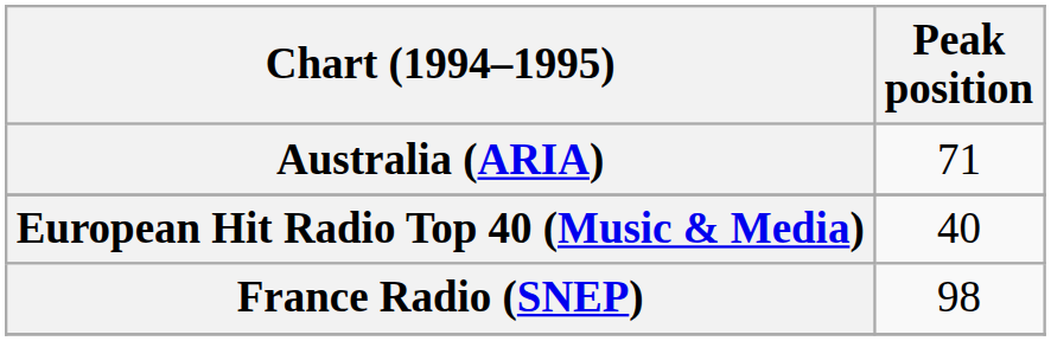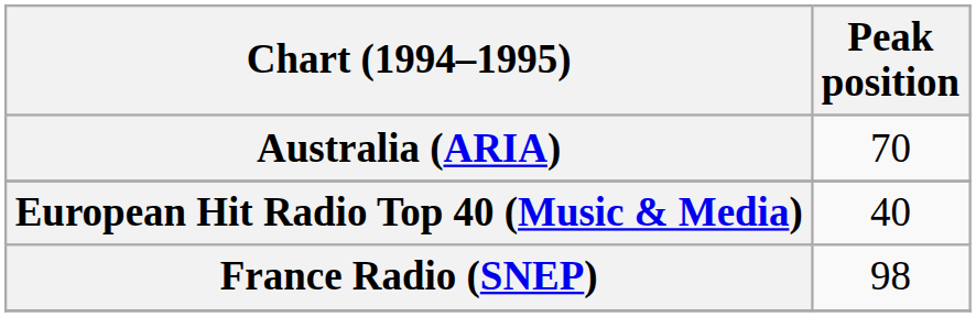 <table class="wikitable sortable plainrowheaders" style="text-align:center">
 <tr>
 <th>Chart (1994–1995)</th>
 <th>Peak<br>position</th>
 </tr>
 <tr>
 <th scope="row">Australia (<a href='#'>ARIA</a>)</th>
-<td>71</td>
+<td>70</td>
 </tr>
 <tr>
 </tr>
 <tr>
 <th scope="row">European Hit Radio Top 40 (<a href='#'>Music & Media</a>)</th>
 <td>40</td>
 </tr>
 <tr>
 <th scope="row">France Radio (<a href='#'>SNEP</a>)</th>
 <td align="center">98</td>
 </tr>
 <tr>
 </tr>
 <tr>
 </tr>
 <tr>
 </tr>
 <tr>
 </tr>
 <tr>
 </tr>
 <tr>
 </tr>
 <tr>
 </tr>
 <tr>
 </tr>
 </table>
